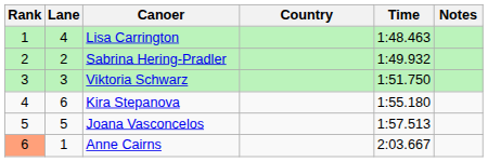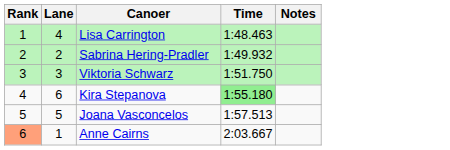 <table class="wikitable" style="text-align:center;">
 <tr>
 <th width=30>Rank</th>
 <th width=30>Lane</th>
 <th width=175>Canoer</th>
-<th width=150>Country</th>
 <th width=30>Time</th>
 <th width=50>Notes</th>
 </tr>
 <tr bgcolor="#bbf3bb">
 <td>1</td>
 <td>4</td>
 <td align=left><a href='#'>Lisa Carrington</a></td>
-<td align=left></td>
 <td>1:48.463</td>
 <td></td>
 </tr>
 <tr bgcolor="#bbf3bb">
 <td>2</td>
 <td>2</td>
 <td align=left><a href='#'>Sabrina Hering-Pradler</a></td>
-<td align=left></td>
 <td>1:49.932</td>
 <td></td>
 </tr>
 <tr bgcolor="#bbf3bb">
 <td>3</td>
 <td>3</td>
 <td align=left><a href='#'>Viktoria Schwarz</a></td>
-<td align=left></td>
 <td>1:51.750</td>
 <td></td>
 </tr>
 <tr>
 <td>4</td>
 <td>6</td>
 <td align=left><a href='#'>Kira Stepanova</a></td>
-<td align=left></td>
-<td>1:55.180</td>
+<td style="background: lightgreen;">1:55.180</td>
 <td></td>
 </tr>
 <tr>
 <td>5</td>
 <td>5</td>
 <td align=left><a href='#'>Joana Vasconcelos</a></td>
-<td align=left></td>
 <td>1:57.513</td>
 <td></td>
 </tr>
 <tr>
 <td style="background: lightsalmon;">6</td>
 <td>1</td>
 <td align=left><a href='#'>Anne Cairns</a></td>
-<td align=left></td>
 <td>2:03.667</td>
 <td></td>
 </tr>
 </table>
